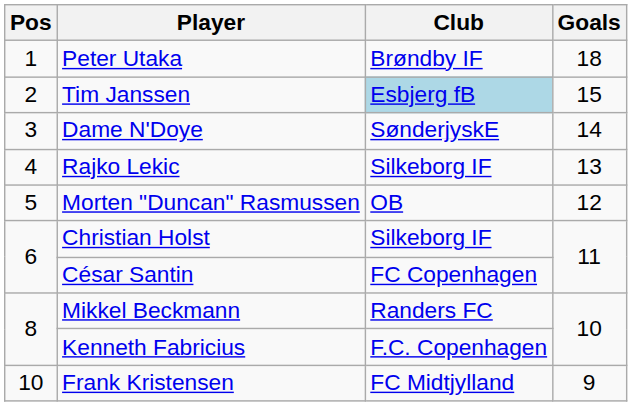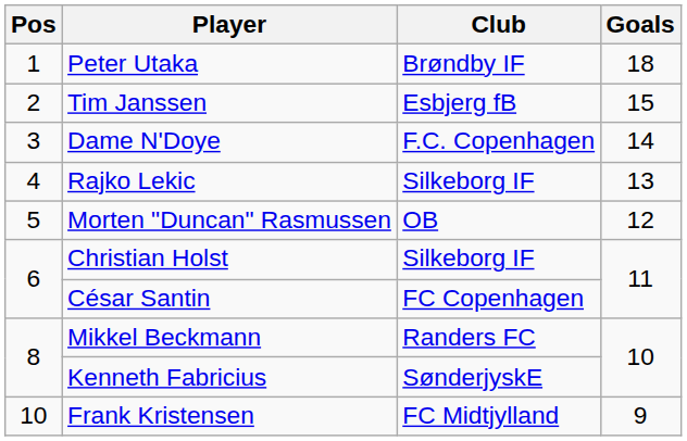 <table class="wikitable" style="text-align: center;">
 <tr>
 <th>Pos</th>
 <th>Player</th>
 <th>Club</th>
 <th>Goals</th>
 </tr>
 <tr>
 <td rowspan="1">1</td>
 <td align="left"> <a href='#'>Peter Utaka</a></td>
 <td align="left"><a href='#'>Brøndby IF</a></td>
 <td>18</td>
 </tr>
 <tr>
 <td rowspan="1">2</td>
 <td align="left"> <a href='#'>Tim Janssen</a></td>
-<td align="left" style="background: lightblue;"><a href='#'>Esbjerg fB</a></td>
+<td align="left"><a href='#'>Esbjerg fB</a></td>
 <td>15</td>
 </tr>
 <tr>
 <td rowspan="1">3</td>
 <td align="left"> <a href='#'>Dame N'Doye</a></td>
-<td align="left"><a href='#'>SønderjyskE</a></td>
+<td align="left"><a href='#'>F.C. Copenhagen</a></td>
 <td>14</td>
 </tr>
 <tr>
 <td rowspan="1">4</td>
 <td align="left"> <a href='#'>Rajko Lekic</a></td>
 <td align="left"><a href='#'>Silkeborg IF</a></td>
 <td>13</td>
 </tr>
 <tr>
 <td rowspan="1">5</td>
 <td align="left"> <a href='#'>Morten "Duncan" Rasmussen</a></td>
 <td align="left"><a href='#'>OB</a></td>
 <td>12</td>
 </tr>
 <tr>
 <td rowspan="2">6</td>
 <td align="left"> <a href='#'>Christian Holst</a></td>
 <td align="left"><a href='#'>Silkeborg IF</a></td>
 <td rowspan="2">11</td>
 </tr>
 <tr>
 <td align="left"> <a href='#'>César Santin</a></td>
 <td align="left"><a href='#'>FC Copenhagen</a></td>
 </tr>
 <tr>
 <td rowspan="2">8</td>
 <td align="left"> <a href='#'>Mikkel Beckmann</a></td>
 <td align="left"><a href='#'>Randers FC</a></td>
 <td rowspan="2">10</td>
 </tr>
 <tr>
 <td align="left"> <a href='#'>Kenneth Fabricius</a></td>
-<td align="left"><a href='#'>F.C. Copenhagen</a></td>
+<td align="left"><a href='#'>SønderjyskE</a></td>
 </tr>
 <tr>
 <td rowspan="1">10</td>
 <td align="left"> <a href='#'>Frank Kristensen</a></td>
 <td align="left"><a href='#'>FC Midtjylland</a></td>
 <td>9</td>
 </tr>
 </table>
